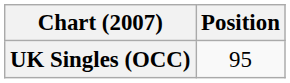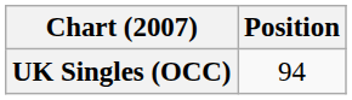 <table class="wikitable plainrowheaders" style="text-align:center">
 <tr>
 <th scope="col">Chart (2007)</th>
 <th scope="col">Position</th>
 </tr>
 <tr>
 <th scope="row">UK Singles (OCC)</th>
-<td>95</td>
+<td>94</td>
 </tr>
 </table>
